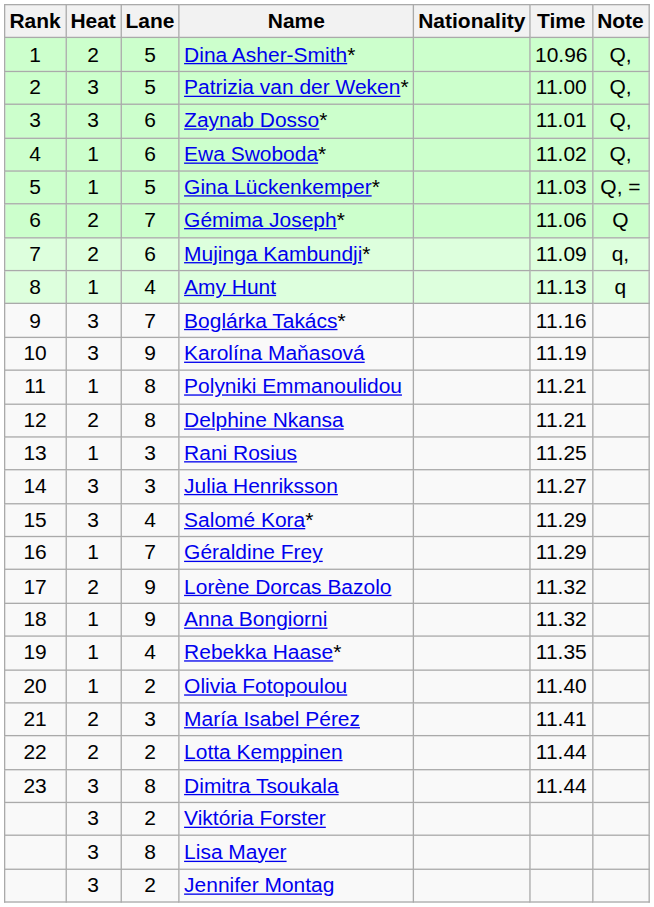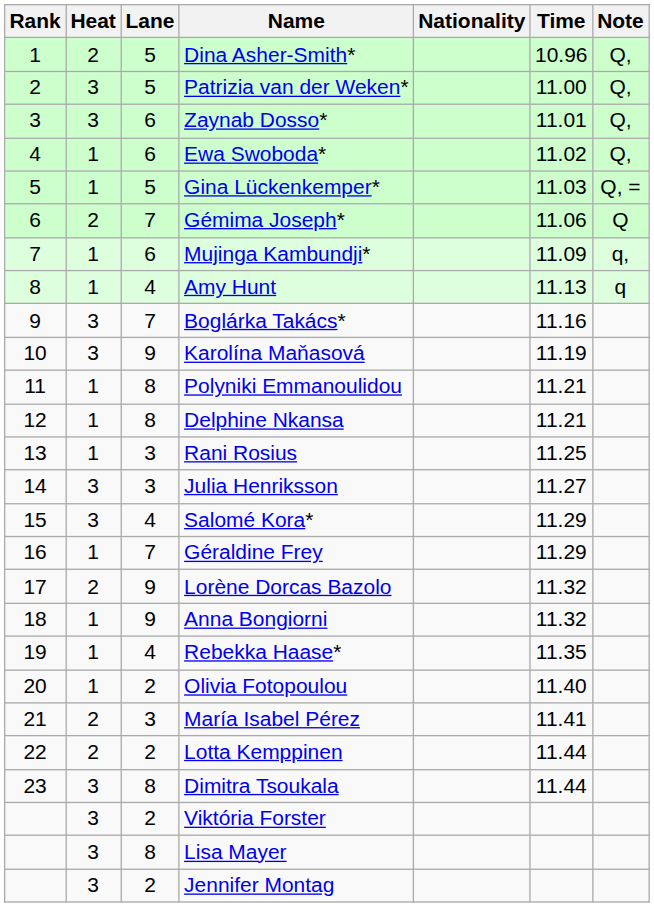 <table class="wikitable sortable">
 <tr>
 <th>Rank</th>
 <th>Heat</th>
 <th>Lane</th>
 <th>Name</th>
 <th>Nationality</th>
 <th>Time</th>
 <th>Note</th>
 </tr>
 <tr align=center bgcolor=ccffcc>
 <td>1</td>
 <td>2</td>
 <td>5</td>
 <td align="left"><a href='#'>Dina Asher-Smith</a>*</td>
 <td align="left"></td>
 <td>10.96</td>
 <td>Q, </td>
 </tr>
 <tr align=center bgcolor=ccffcc>
 <td>2</td>
 <td>3</td>
 <td>5</td>
 <td align="left"><a href='#'>Patrizia van der Weken</a>*</td>
 <td align="left"></td>
 <td>11.00</td>
 <td>Q, </td>
 </tr>
 <tr align=center bgcolor=ccffcc>
 <td>3</td>
 <td>3</td>
 <td>6</td>
 <td align="left"><a href='#'>Zaynab Dosso</a>*</td>
 <td align="left"></td>
 <td>11.01</td>
 <td>Q, </td>
 </tr>
 <tr align=center bgcolor=ccffcc>
 <td>4</td>
 <td>1</td>
 <td>6</td>
 <td align="left"><a href='#'>Ewa Swoboda</a>*</td>
 <td align="left"></td>
 <td>11.02</td>
 <td>Q, </td>
 </tr>
 <tr align=center bgcolor=ccffcc>
 <td>5</td>
 <td>1</td>
 <td>5</td>
 <td align="left"><a href='#'>Gina Lückenkemper</a>*</td>
 <td align="left"></td>
 <td>11.03</td>
 <td>Q, =</td>
 </tr>
 <tr align=center bgcolor=ccffcc>
 <td>6</td>
 <td>2</td>
 <td>7</td>
 <td align="left"><a href='#'>Gémima Joseph</a>*</td>
 <td align="left"></td>
 <td>11.06</td>
 <td>Q</td>
 </tr>
 <tr align=center bgcolor=ddffdd>
 <td>7</td>
-<td>2</td>
+<td>1</td>
 <td>6</td>
 <td align="left"><a href='#'>Mujinga Kambundji</a>*</td>
 <td align="left"></td>
 <td>11.09</td>
 <td>q, </td>
 </tr>
 <tr align=center bgcolor=ddffdd>
 <td>8</td>
 <td>1</td>
 <td>4</td>
 <td align="left"><a href='#'>Amy Hunt</a></td>
 <td align="left"></td>
 <td>11.13</td>
 <td>q</td>
 </tr>
 <tr align=center>
 <td>9</td>
 <td>3</td>
 <td>7</td>
 <td align="left"><a href='#'>Boglárka Takács</a>*</td>
 <td align="left"></td>
 <td>11.16</td>
 <td></td>
 </tr>
 <tr align=center>
 <td>10</td>
 <td>3</td>
 <td>9</td>
 <td align="left"><a href='#'>Karolína Maňasová</a></td>
 <td align="left"></td>
 <td>11.19</td>
 <td></td>
 </tr>
 <tr align=center>
 <td>11</td>
 <td>1</td>
 <td>8</td>
 <td align="left"><a href='#'>Polyniki Emmanoulidou</a></td>
 <td align="left"></td>
 <td>11.21</td>
 <td></td>
 </tr>
 <tr align=center>
 <td>12</td>
-<td>2</td>
+<td>1</td>
 <td>8</td>
 <td align="left"><a href='#'>Delphine Nkansa</a></td>
 <td align="left"></td>
 <td>11.21</td>
 <td></td>
 </tr>
 <tr align=center>
 <td>13</td>
 <td>1</td>
 <td>3</td>
 <td align="left"><a href='#'>Rani Rosius</a></td>
 <td align="left"></td>
 <td>11.25</td>
 <td></td>
 </tr>
 <tr align=center>
 <td>14</td>
 <td>3</td>
 <td>3</td>
 <td align="left"><a href='#'>Julia Henriksson</a></td>
 <td align="left"></td>
 <td>11.27</td>
 <td></td>
 </tr>
 <tr align=center>
 <td>15</td>
 <td>3</td>
 <td>4</td>
 <td align="left"><a href='#'>Salomé Kora</a>*</td>
 <td align="left"></td>
 <td>11.29</td>
 <td></td>
 </tr>
 <tr align=center>
 <td>16</td>
 <td>1</td>
 <td>7</td>
 <td align="left"><a href='#'>Géraldine Frey</a></td>
 <td align="left"></td>
 <td>11.29</td>
 <td></td>
 </tr>
 <tr align=center>
 <td>17</td>
 <td>2</td>
 <td>9</td>
 <td align="left"><a href='#'>Lorène Dorcas Bazolo</a></td>
 <td align="left"></td>
 <td>11.32</td>
 <td></td>
 </tr>
 <tr align=center>
 <td>18</td>
 <td>1</td>
 <td>9</td>
 <td align="left"><a href='#'>Anna Bongiorni</a></td>
 <td align="left"></td>
 <td>11.32</td>
 <td></td>
 </tr>
 <tr align=center>
 <td>19</td>
 <td>1</td>
 <td>4</td>
 <td align="left"><a href='#'>Rebekka Haase</a>*</td>
 <td align="left"></td>
 <td>11.35</td>
 <td></td>
 </tr>
 <tr align=center>
 <td>20</td>
 <td>1</td>
 <td>2</td>
 <td align="left"><a href='#'>Olivia Fotopoulou</a></td>
 <td align="left"></td>
 <td>11.40</td>
 <td></td>
 </tr>
 <tr align=center>
 <td>21</td>
 <td>2</td>
 <td>3</td>
 <td align="left"><a href='#'>María Isabel Pérez</a></td>
 <td align="left"></td>
 <td>11.41</td>
 <td></td>
 </tr>
 <tr align=center>
 <td>22</td>
 <td>2</td>
 <td>2</td>
 <td align="left"><a href='#'>Lotta Kemppinen</a></td>
 <td align="left"></td>
 <td>11.44</td>
 <td></td>
 </tr>
 <tr align=center>
 <td>23</td>
 <td>3</td>
 <td>8</td>
 <td align="left"><a href='#'>Dimitra Tsoukala</a></td>
 <td align="left"></td>
 <td>11.44</td>
 <td></td>
 </tr>
 <tr align=center>
 <td></td>
 <td>3</td>
 <td>2</td>
 <td align="left"><a href='#'>Viktória Forster</a></td>
 <td align="left"></td>
 <td></td>
 </tr>
 <tr align=center>
 <td></td>
 <td>3</td>
 <td>8</td>
 <td align="left"><a href='#'>Lisa Mayer</a></td>
 <td align="left"></td>
 <td></td>
 <td></td>
 </tr>
 <tr align=center>
 <td></td>
 <td>3</td>
 <td>2</td>
 <td align="left"><a href='#'>Jennifer Montag</a></td>
 <td align="left"></td>
 <td></td>
 <td></td>
 </tr>
 </table>
